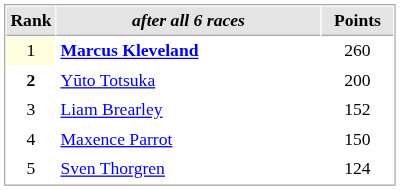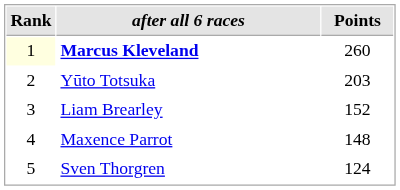 <table cellspacing="1" cellpadding="3" style="border:1px solid #aaa; font-size:86%;">
 <tr style="background:#e4e4e4;">
 <th style="border-bottom:1px solid #aaa; width:10px;">Rank</th>
 <th style="border-bottom:1px solid #aaa; width:200px;"><em>after all 6 races</em></th>
 <th style="border-bottom:1px solid #aaa; width:50px;">Points</th>
 </tr>
 <tr>
 <td align=center style="background: lightyellow;">1</td>
 <td><strong> <a href='#'>Marcus Kleveland</a></strong></td>
 <td align=center>260</td>
 </tr>
 <tr>
-<td align=center><strong>2</strong></td>
+<td align=center>2</td>
 <td> <a href='#'>Yūto Totsuka</a></td>
-<td align=center>200</td>
+<td align=center>203</td>
 </tr>
 <tr>
 <td align=center>3</td>
 <td> <a href='#'>Liam Brearley</a></td>
 <td align=center>152</td>
 </tr>
 <tr>
 <td align=center>4</td>
 <td> <a href='#'>Maxence Parrot</a></td>
-<td align=center>150</td>
+<td align=center>148</td>
 </tr>
 <tr>
 <td align=center>5</td>
 <td> <a href='#'>Sven Thorgren</a></td>
 <td align=center>124</td>
 </tr>
 </table>
